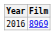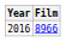 <table class="wikitable">
 <tr>
 <th>Year</th>
 <th>Film</th>
 </tr>
 <tr>
 <td>2016</td>
-<td><a href='#'>8969</a></td>
+<td><a href='#'>8966</a></td>
 </tr>
 </table>
